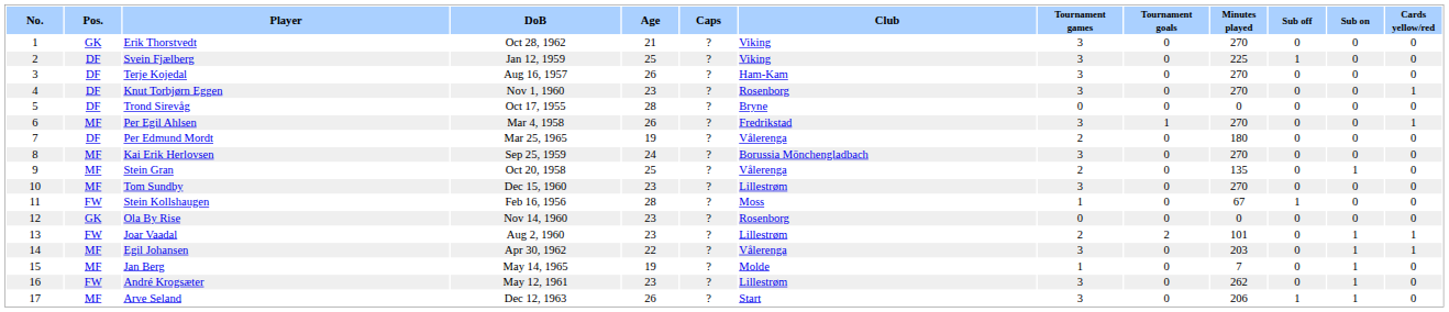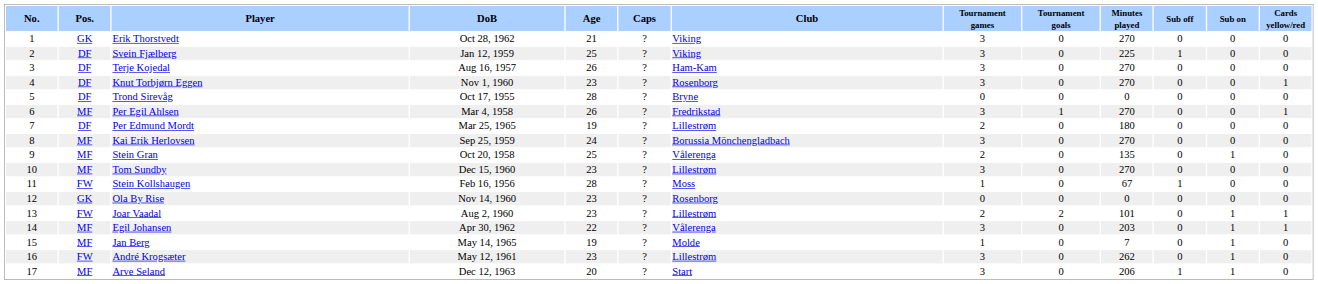 <table border="0" width="100%" style="border: 1px solid #999; background-color:#FFFFFF; text-align:center">
 <tr align="center" bgcolor="#AAD0FF">
 <th width=4%>No.</th>
 <th width=4%>Pos.</th>
 <th width=23%>Player</th>
 <th width=12%>DoB</th>
 <th width=4%>Age</th>
 <th width=4%>Caps</th>
 <th width=21%>Club</th>
 <th width=6%><small>Tournament<br>games</small></th>
 <th width=6%><small>Tournament<br>goals</small></th>
 <th width=4%><small>Minutes<br>played</small></th>
 <th width=4%><small>Sub off</small></th>
 <th width=4%><small>Sub on</small></th>
 <th width=4%><small>Cards<br>yellow/red</small></th>
 </tr>
 <tr>
 <td>1</td>
 <td><a href='#'>GK</a></td>
 <td align="left"><a href='#'>Erik Thorstvedt</a></td>
 <td>Oct 28, 1962</td>
 <td>21</td>
 <td>?</td>
 <td align="left"> <a href='#'>Viking</a></td>
 <td>3</td>
 <td>0</td>
 <td>270</td>
 <td>0</td>
 <td>0</td>
 <td>0</td>
 </tr>
 <tr bgcolor="#EFEFEF">
 <td>2</td>
 <td><a href='#'>DF</a></td>
 <td align="left"><a href='#'>Svein Fjælberg</a></td>
 <td>Jan 12, 1959</td>
 <td>25</td>
 <td>?</td>
 <td align="left"> <a href='#'>Viking</a></td>
 <td>3</td>
 <td>0</td>
 <td>225</td>
 <td>1</td>
 <td>0</td>
 <td>0</td>
 </tr>
 <tr>
 <td>3</td>
 <td><a href='#'>DF</a></td>
 <td align="left"><a href='#'>Terje Kojedal</a></td>
 <td>Aug 16, 1957</td>
 <td>26</td>
 <td>?</td>
 <td align="left"> <a href='#'>Ham-Kam</a></td>
 <td>3</td>
 <td>0</td>
 <td>270</td>
 <td>0</td>
 <td>0</td>
 <td>0</td>
 </tr>
 <tr bgcolor="#EFEFEF">
 <td>4</td>
 <td><a href='#'>DF</a></td>
 <td align="left"><a href='#'>Knut Torbjørn Eggen</a></td>
 <td>Nov 1, 1960</td>
 <td>23</td>
 <td>?</td>
 <td align="left"> <a href='#'>Rosenborg</a></td>
 <td>3</td>
 <td>0</td>
 <td>270</td>
 <td>0</td>
 <td>0</td>
 <td>1</td>
 </tr>
 <tr>
 <td>5</td>
 <td><a href='#'>DF</a></td>
 <td align="left"><a href='#'>Trond Sirevåg</a></td>
 <td>Oct 17, 1955</td>
 <td>28</td>
 <td>?</td>
 <td align="left"> <a href='#'>Bryne</a></td>
 <td>0</td>
 <td>0</td>
 <td>0</td>
 <td>0</td>
 <td>0</td>
 <td>0</td>
 </tr>
 <tr bgcolor="#EFEFEF">
 <td>6</td>
 <td><a href='#'>MF</a></td>
 <td align="left"><a href='#'>Per Egil Ahlsen</a></td>
 <td>Mar 4, 1958</td>
 <td>26</td>
 <td>?</td>
 <td align="left"> <a href='#'>Fredrikstad</a></td>
 <td>3</td>
 <td>1</td>
 <td>270</td>
 <td>0</td>
 <td>0</td>
 <td>1</td>
 </tr>
 <tr>
 <td>7</td>
 <td><a href='#'>DF</a></td>
 <td align="left"><a href='#'>Per Edmund Mordt</a></td>
 <td>Mar 25, 1965</td>
 <td>19</td>
 <td>?</td>
-<td align="left"> <a href='#'>Vålerenga</a></td>
+<td align="left"> <a href='#'>Lillestrøm</a></td>
 <td>2</td>
 <td>0</td>
 <td>180</td>
 <td>0</td>
 <td>0</td>
 <td>0</td>
 </tr>
 <tr bgcolor="#EFEFEF">
 <td>8</td>
 <td><a href='#'>MF</a></td>
 <td align="left"><a href='#'>Kai Erik Herlovsen</a></td>
 <td>Sep 25, 1959</td>
 <td>24</td>
 <td>?</td>
 <td align="left"> <a href='#'>Borussia Mönchengladbach</a></td>
 <td>3</td>
 <td>0</td>
 <td>270</td>
 <td>0</td>
 <td>0</td>
 <td>0</td>
 </tr>
 <tr>
 <td>9</td>
 <td><a href='#'>MF</a></td>
 <td align="left"><a href='#'>Stein Gran</a></td>
 <td>Oct 20, 1958</td>
 <td>25</td>
 <td>?</td>
 <td align="left"> <a href='#'>Vålerenga</a></td>
 <td>2</td>
 <td>0</td>
 <td>135</td>
 <td>0</td>
 <td>1</td>
 <td>0</td>
 </tr>
 <tr bgcolor="#EFEFEF">
 <td>10</td>
 <td><a href='#'>MF</a></td>
 <td align="left"><a href='#'>Tom Sundby</a></td>
 <td>Dec 15, 1960</td>
 <td>23</td>
 <td>?</td>
 <td align="left"> <a href='#'>Lillestrøm</a></td>
 <td>3</td>
 <td>0</td>
 <td>270</td>
 <td>0</td>
 <td>0</td>
 <td>0</td>
 </tr>
 <tr>
 <td>11</td>
 <td><a href='#'>FW</a></td>
 <td align="left"><a href='#'>Stein Kollshaugen</a></td>
 <td>Feb 16, 1956</td>
 <td>28</td>
 <td>?</td>
 <td align="left"> <a href='#'>Moss</a></td>
 <td>1</td>
 <td>0</td>
 <td>67</td>
 <td>1</td>
 <td>0</td>
 <td>0</td>
 </tr>
 <tr bgcolor="#EFEFEF">
 <td>12</td>
 <td><a href='#'>GK</a></td>
 <td align="left"><a href='#'>Ola By Rise</a></td>
 <td>Nov 14, 1960</td>
 <td>23</td>
 <td>?</td>
 <td align="left"> <a href='#'>Rosenborg</a></td>
 <td>0</td>
 <td>0</td>
 <td>0</td>
 <td>0</td>
 <td>0</td>
 <td>0</td>
 </tr>
 <tr>
 <td>13</td>
 <td><a href='#'>FW</a></td>
 <td align="left"><a href='#'>Joar Vaadal</a></td>
 <td>Aug 2, 1960</td>
 <td>23</td>
 <td>?</td>
 <td align="left"> <a href='#'>Lillestrøm</a></td>
 <td>2</td>
 <td>2</td>
 <td>101</td>
 <td>0</td>
 <td>1</td>
 <td>1</td>
 </tr>
 <tr bgcolor="#EFEFEF">
 <td>14</td>
 <td><a href='#'>MF</a></td>
 <td align="left"><a href='#'>Egil Johansen</a></td>
 <td>Apr 30, 1962</td>
 <td>22</td>
 <td>?</td>
 <td align="left"> <a href='#'>Vålerenga</a></td>
 <td>3</td>
 <td>0</td>
 <td>203</td>
 <td>0</td>
 <td>1</td>
 <td>1</td>
 </tr>
 <tr>
 <td>15</td>
 <td><a href='#'>MF</a></td>
 <td align="left"><a href='#'>Jan Berg</a></td>
 <td>May 14, 1965</td>
 <td>19</td>
 <td>?</td>
 <td align="left"> <a href='#'>Molde</a></td>
 <td>1</td>
 <td>0</td>
 <td>7</td>
 <td>0</td>
 <td>1</td>
 <td>0</td>
 </tr>
 <tr bgcolor="#EFEFEF">
 <td>16</td>
 <td><a href='#'>FW</a></td>
 <td align="left"><a href='#'>André Krogsæter</a></td>
 <td>May 12, 1961</td>
 <td>23</td>
 <td>?</td>
 <td align="left"> <a href='#'>Lillestrøm</a></td>
 <td>3</td>
 <td>0</td>
 <td>262</td>
 <td>0</td>
 <td>1</td>
 <td>0</td>
 </tr>
 <tr>
 <td>17</td>
 <td><a href='#'>MF</a></td>
 <td align="left"><a href='#'>Arve Seland</a></td>
 <td>Dec 12, 1963</td>
-<td>26</td>
+<td>20</td>
 <td>?</td>
 <td align="left"> <a href='#'>Start</a></td>
 <td>3</td>
 <td>0</td>
 <td>206</td>
 <td>1</td>
 <td>1</td>
 <td>0</td>
 </tr>
 </table>
